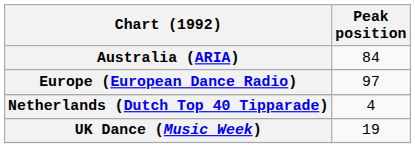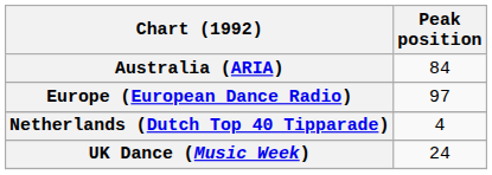 <table class="wikitable sortable plainrowheaders" style="text-align:center">
 <tr>
 <th>Chart (1992)</th>
 <th>Peak<br>position</th>
 </tr>
 <tr>
 <th scope="row">Australia (<a href='#'>ARIA</a>)</th>
 <td>84</td>
 </tr>
 <tr>
 </tr>
 <tr>
 </tr>
 <tr>
 <th scope="row">Europe (<a href='#'>European Dance Radio</a>)</th>
 <td>97</td>
 </tr>
 <tr>
 </tr>
 <tr>
 </tr>
 <tr>
 <th scope="row">Netherlands (<a href='#'>Dutch Top 40 Tipparade</a>)</th>
 <td>4</td>
 </tr>
 <tr>
 </tr>
 <tr>
 </tr>
 <tr>
 </tr>
 <tr>
 <th scope="row">UK Dance (<em><a href='#'>Music Week</a></em>)</th>
-<td>19</td>
+<td>24</td>
 </tr>
 <tr>
 </tr>
 <tr>
 </tr>
 <tr>
 </tr>
 <tr>
 </tr>
 <tr>
 </tr>
 </table>
